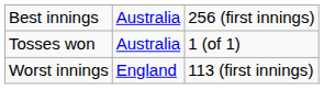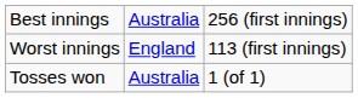 <table class="wikitable">
 <tr>
 <td>Best innings</td>
 <td><a href='#'>Australia</a></td>
 <td>256 (first innings)</td>
 </tr>
 <tr>
+<td>Worst innings</td>
+<td><a href='#'>England</a></td>
+<td>113 (first innings)</td>
+</tr>
+<tr>
 <td>Tosses won</td>
 <td><a href='#'>Australia</a></td>
 <td>1 (of 1)</td>
 </tr>
-<tr>
-<td>Worst innings</td>
-<td><a href='#'>England</a></td>
-<td>113 (first innings)</td>
-</tr>
 </table>
